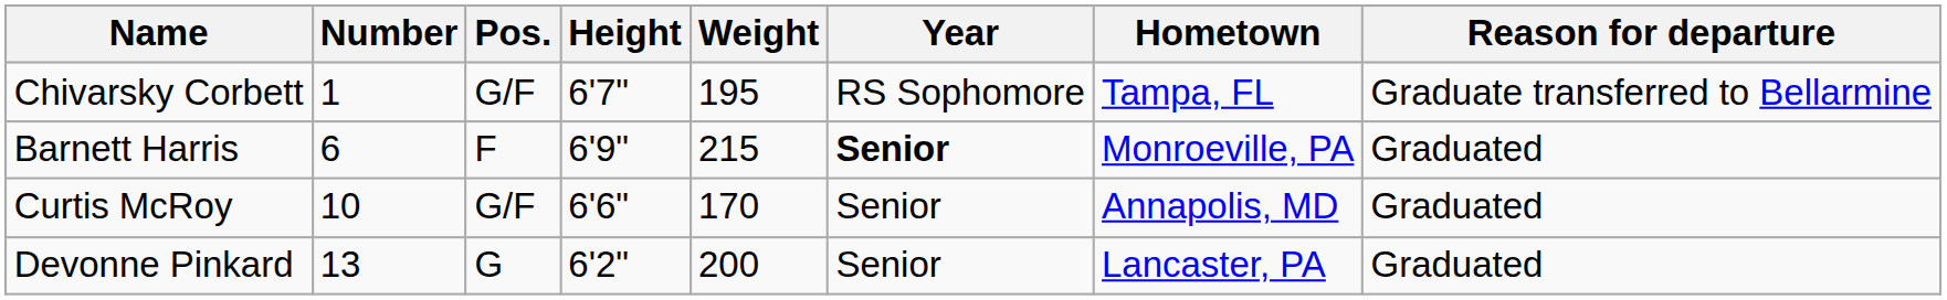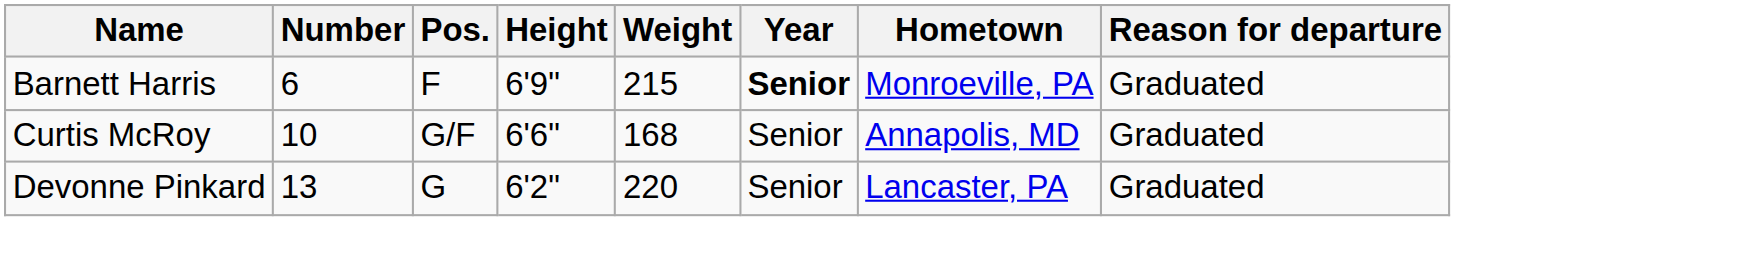 <table class="wikitable sortable" border="1">
 <tr>
 <th>Name</th>
 <th>Number</th>
 <th>Pos.</th>
 <th>Height</th>
 <th>Weight</th>
 <th>Year</th>
 <th>Hometown</th>
 <th class="unsortable">Reason for departure</th>
-</tr>
-<tr>
-<td>Chivarsky Corbett</td>
-<td>1</td>
-<td>G/F</td>
-<td>6'7"</td>
-<td>195</td>
-<td>RS Sophomore</td>
-<td><a href='#'>Tampa, FL</a></td>
-<td>Graduate transferred to <a href='#'>Bellarmine</a></td>
 </tr>
 <tr>
 <td>Barnett Harris</td>
 <td>6</td>
 <td>F</td>
 <td>6'9"</td>
 <td>215</td>
 <td><strong>Senior</strong></td>
 <td><a href='#'>Monroeville, PA</a></td>
 <td>Graduated</td>
 </tr>
 <tr>
 <td>Curtis McRoy</td>
 <td>10</td>
 <td>G/F</td>
 <td>6'6"</td>
-<td>170</td>
+<td>168</td>
 <td>Senior</td>
 <td><a href='#'>Annapolis, MD</a></td>
 <td>Graduated</td>
 </tr>
 <tr>
 <td>Devonne Pinkard</td>
 <td>13</td>
 <td>G</td>
 <td>6'2"</td>
-<td>200</td>
+<td>220</td>
 <td>Senior</td>
 <td><a href='#'>Lancaster, PA</a></td>
 <td>Graduated</td>
 </tr>
 </table>
